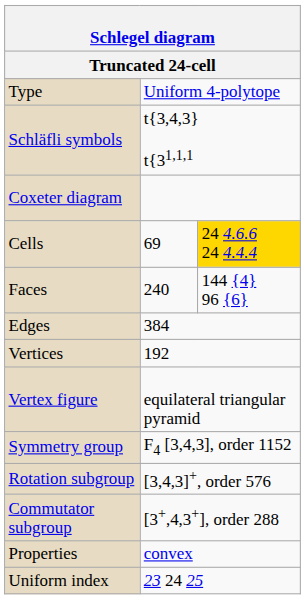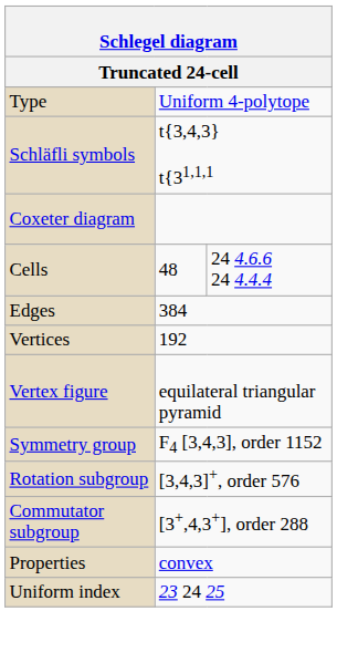 <table class="wikitable" align="right" style="margin-left:10px" width="280">
 <tr>
 <th bgcolor=#e7dcc3 colspan=3><br><a href='#'>Schlegel diagram</a></th>
 </tr>
 <tr>
 <th bgcolor=#e7dcc3 colspan=3>Truncated 24-cell</th>
 </tr>
 <tr>
 <td bgcolor=#e7dcc3>Type</td>
 <td colspan=2><a href='#'>Uniform 4-polytope</a></td>
 </tr>
 <tr>
 <td bgcolor=#e7dcc3><a href='#'>Schläfli symbols</a></td>
 <td colspan=2>t{3,4,3}<br><br>t{3<sup>1,1,1</sup></td>
 </tr>
 <tr>
 <td bgcolor=#e7dcc3><a href='#'>Coxeter diagram</a></td>
 <td colspan=2><br><br></td>
 </tr>
 <tr>
 <td bgcolor=#e7dcc3>Cells</td>
-<td>69</td>
-<td style="background: gold;">24 <a href='#'><em>4.6.6</em></a> <br>24 <a href='#'><em>4.4.4</em></a> </td>
-</tr>
-<tr>
-<td bgcolor=#e7dcc3>Faces</td>
-<td>240</td>
-<td>144 <a href='#'>{4}</a><br>96 <a href='#'>{6}</a></td>
+<td>48</td>
+<td>24 <a href='#'><em>4.6.6</em></a> <br>24 <a href='#'><em>4.4.4</em></a> </td>
 </tr>
 <tr>
 <td bgcolor=#e7dcc3>Edges</td>
 <td colspan=2>384</td>
 </tr>
 <tr>
 <td bgcolor=#e7dcc3>Vertices</td>
 <td colspan=2>192</td>
 </tr>
 <tr>
 <td bgcolor=#e7dcc3><a href='#'>Vertex figure</a></td>
 <td colspan=2><br>equilateral triangular pyramid</td>
 </tr>
 <tr>
 <td bgcolor=#e7dcc3><a href='#'>Symmetry group</a></td>
 <td colspan=2>F<sub>4</sub> [3,4,3], order 1152</td>
 </tr>
 <tr>
 <td bgcolor=#e7dcc3><a href='#'>Rotation subgroup</a></td>
 <td colspan=2>[3,4,3]<sup>+</sup>, order 576</td>
 </tr>
 <tr>
 <td bgcolor=#e7dcc3><a href='#'>Commutator subgroup</a></td>
 <td colspan=2>[3<sup>+</sup>,4,3<sup>+</sup>], order 288</td>
 </tr>
 <tr>
 <td bgcolor=#e7dcc3>Properties</td>
 <td colspan=2><a href='#'>convex</a></td>
 </tr>
 <tr>
 <td bgcolor=#e7dcc3>Uniform index</td>
 <td colspan=2><em><a href='#'>23</a></em> 24 <em><a href='#'>25</a></em></td>
 </tr>
 </table>
